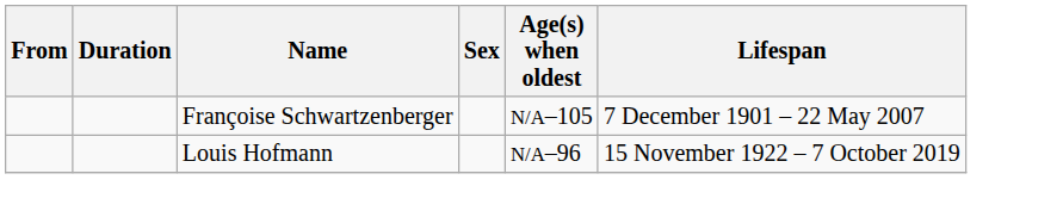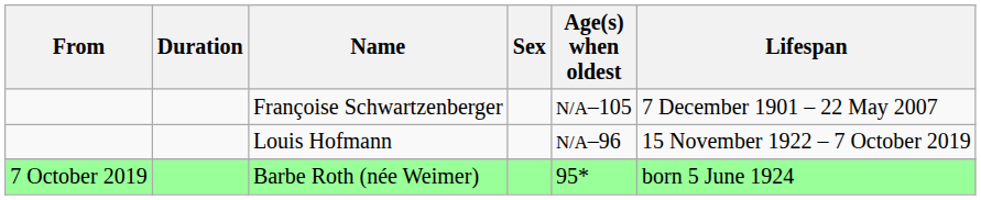 <table class="wikitable sortable">
 <tr>
 <th>From</th>
 <th>Duration</th>
 <th>Name</th>
 <th>Sex</th>
 <th>Age(s) <br> when <br> oldest</th>
 <th>Lifespan</th>
 </tr>
 <tr>
 <td></td>
 <td></td>
 <td data-sort-value="Schwartzenberger">Françoise Schwartzenberger</td>
 <td></td>
 <td><small>N/A</small>–105</td>
 <td nowrap>7 December 1901 – 22 May 2007 <br> </td>
 </tr>
 <tr>
 <td></td>
 <td></td>
 <td data-sort-value="Hofmann">Louis Hofmann</td>
 <td></td>
 <td><small>N/A</small>–96</td>
 <td nowrap>15 November 1922 – 7 October 2019 <br> </td>
 </tr>
 <tr>
 </tr>
+<tr style="background:#9f9;">
+<td>7 October 2019</td>
+<td></td>
+<td data-sort-value="Roth">Barbe Roth (née Weimer)</td>
+<td></td>
+<td>95*</td>
+<td>born 5 June 1924 <br> </td>
+</tr>
 </table>
